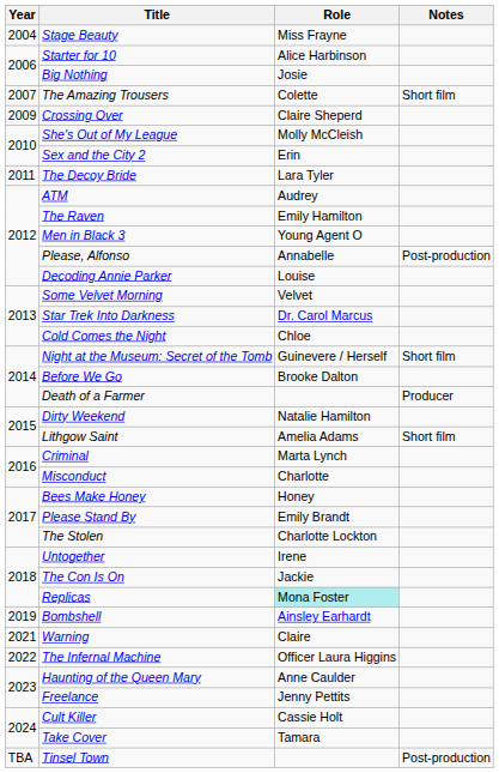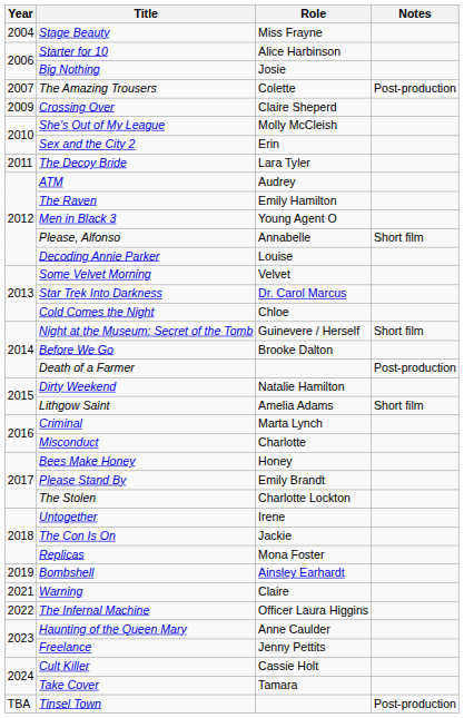 <table class="wikitable sortable">
 <tr>
 <th>Year</th>
 <th>Title</th>
 <th>Role</th>
 <th class="unsortable">Notes</th>
 </tr>
 <tr>
 <td>2004</td>
 <td><em><a href='#'>Stage Beauty</a></em></td>
 <td>Miss Frayne</td>
 <td></td>
 </tr>
 <tr>
 <td rowspan="2">2006</td>
 <td><em><a href='#'>Starter for 10</a></em></td>
 <td>Alice Harbinson</td>
 <td></td>
 </tr>
 <tr>
 <td><em><a href='#'>Big Nothing</a></em></td>
 <td>Josie</td>
 <td></td>
 </tr>
 <tr>
 <td>2007</td>
 <td><em>The Amazing Trousers</em></td>
 <td>Colette</td>
-<td>Short film</td>
+<td>Post-production</td>
 </tr>
 <tr>
 <td>2009</td>
 <td><em><a href='#'>Crossing Over</a></em></td>
 <td>Claire Sheperd</td>
 <td></td>
 </tr>
 <tr>
 <td rowspan="2">2010</td>
 <td><em><a href='#'>She's Out of My League</a></em></td>
 <td>Molly McCleish</td>
 <td></td>
 </tr>
 <tr>
 <td><em><a href='#'>Sex and the City 2</a></em></td>
 <td>Erin</td>
 <td></td>
 </tr>
 <tr>
 <td>2011</td>
 <td><em><a href='#'>The Decoy Bride</a></em></td>
 <td>Lara Tyler</td>
 <td></td>
 </tr>
 <tr>
 <td rowspan="5">2012</td>
 <td><em><a href='#'>ATM</a></em></td>
 <td>Audrey</td>
 <td></td>
 </tr>
 <tr>
 <td><em><a href='#'>The Raven</a></em></td>
 <td>Emily Hamilton</td>
 <td></td>
 </tr>
 <tr>
 <td><em><a href='#'>Men in Black 3</a></em></td>
 <td>Young Agent O</td>
 <td></td>
 </tr>
 <tr>
 <td><em>Please, Alfonso</em></td>
 <td>Annabelle</td>
-<td>Post-production</td>
+<td>Short film</td>
 </tr>
 <tr>
 <td><em><a href='#'>Decoding Annie Parker</a></em></td>
 <td>Louise</td>
 <td></td>
 </tr>
 <tr>
 <td rowspan="3">2013</td>
 <td><em><a href='#'>Some Velvet Morning</a></em></td>
 <td>Velvet</td>
 <td></td>
 </tr>
 <tr>
 <td><em><a href='#'>Star Trek Into Darkness</a></em></td>
 <td><a href='#'>Dr. Carol Marcus</a></td>
 <td></td>
 </tr>
 <tr>
 <td><em><a href='#'>Cold Comes the Night</a></em></td>
 <td>Chloe</td>
 <td></td>
 </tr>
 <tr>
 <td rowspan="3">2014</td>
 <td><em><a href='#'>Night at the Museum: Secret of the Tomb</a></em></td>
 <td>Guinevere / Herself</td>
 <td>Short film</td>
 </tr>
 <tr>
 <td><em><a href='#'>Before We Go</a></em></td>
 <td>Brooke Dalton</td>
 <td></td>
 </tr>
 <tr>
 <td><em>Death of a Farmer</em></td>
 <td></td>
-<td>Producer</td>
+<td>Post-production</td>
 </tr>
 <tr>
 <td rowspan="2">2015</td>
 <td><em><a href='#'>Dirty Weekend</a></em></td>
 <td>Natalie Hamilton</td>
 <td></td>
 </tr>
 <tr>
 <td><em>Lithgow Saint</em></td>
 <td>Amelia Adams</td>
 <td>Short film</td>
 </tr>
 <tr>
 <td rowspan="2">2016</td>
 <td><em><a href='#'>Criminal</a></em></td>
 <td>Marta Lynch</td>
 <td></td>
 </tr>
 <tr>
 <td><em><a href='#'>Misconduct</a></em></td>
 <td>Charlotte</td>
 <td></td>
 </tr>
 <tr>
 <td rowspan="3">2017</td>
 <td><em><a href='#'>Bees Make Honey</a></em></td>
 <td>Honey</td>
 <td></td>
 </tr>
 <tr>
 <td><em><a href='#'>Please Stand By</a></em></td>
 <td>Emily Brandt</td>
 <td></td>
 </tr>
 <tr>
 <td><em>The Stolen</em></td>
 <td>Charlotte Lockton</td>
 <td></td>
 </tr>
 <tr>
 <td rowspan="3">2018</td>
 <td><em><a href='#'>Untogether</a></em></td>
 <td>Irene</td>
 <td></td>
 </tr>
 <tr>
 <td><em><a href='#'>The Con Is On</a></em></td>
 <td>Jackie</td>
 <td></td>
 </tr>
 <tr>
 <td><em><a href='#'>Replicas</a></em></td>
-<td style="background: paleturquoise;">Mona Foster</td>
+<td>Mona Foster</td>
 <td></td>
 </tr>
 <tr>
 <td>2019</td>
 <td><em><a href='#'>Bombshell</a></em></td>
 <td><a href='#'>Ainsley Earhardt</a></td>
 <td></td>
 </tr>
 <tr>
 <td>2021</td>
 <td><em><a href='#'>Warning</a></em></td>
 <td>Claire</td>
 <td></td>
 </tr>
 <tr>
 <td>2022</td>
 <td><em><a href='#'>The Infernal Machine</a></em></td>
 <td>Officer Laura Higgins</td>
 <td></td>
 </tr>
 <tr>
 <td rowspan="2">2023</td>
 <td><em><a href='#'>Haunting of the Queen Mary</a></em></td>
 <td>Anne Caulder</td>
 <td></td>
 </tr>
 <tr>
 <td><em><a href='#'>Freelance</a></em></td>
 <td>Jenny Pettits</td>
 <td></td>
 </tr>
 <tr>
 <td rowspan="2">2024</td>
 <td><em><a href='#'>Cult Killer</a></em></td>
 <td>Cassie Holt</td>
 <td></td>
 </tr>
 <tr>
 <td><em><a href='#'>Take Cover</a></em></td>
 <td>Tamara</td>
 <td></td>
 </tr>
 <tr>
 <td>TBA</td>
 <td><em><a href='#'>Tinsel Town</a></em></td>
 <td></td>
 <td>Post-production</td>
 </tr>
 </table>
